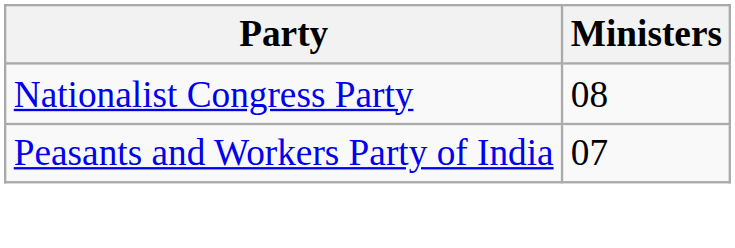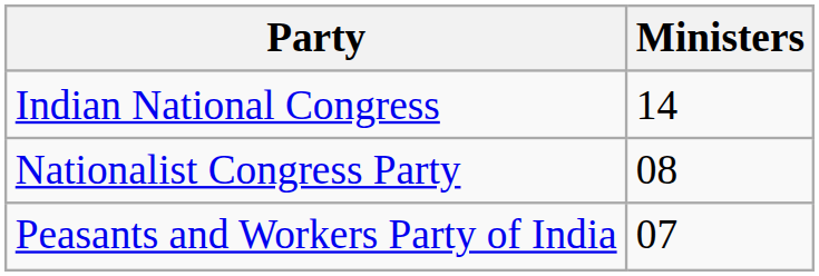 <table class="wikitable">
 <tr>
 <th>Party</th>
 <th>Ministers</th>
+</tr>
+<tr>
+<td><a href='#'>Indian National Congress</a></td>
+<td>14</td>
 </tr>
 <tr>
 <td><a href='#'>Nationalist Congress Party</a></td>
 <td>08</td>
 </tr>
 <tr>
 <td><a href='#'>Peasants and Workers Party of India</a></td>
 <td>07</td>
 </tr>
 </table>
